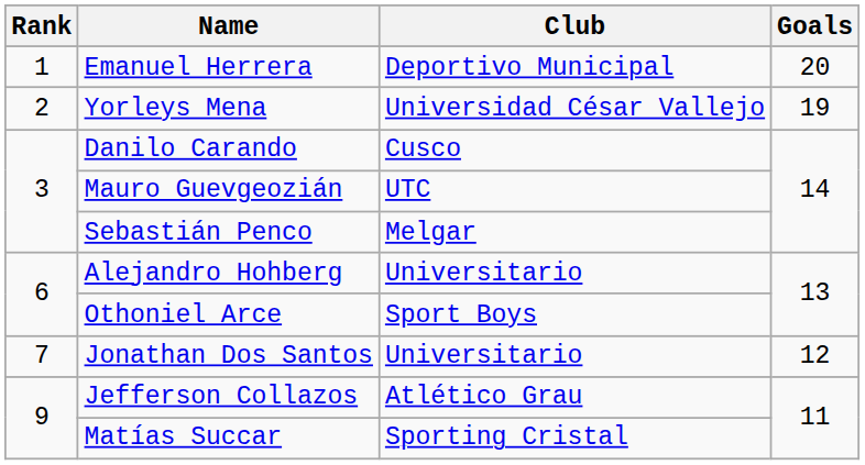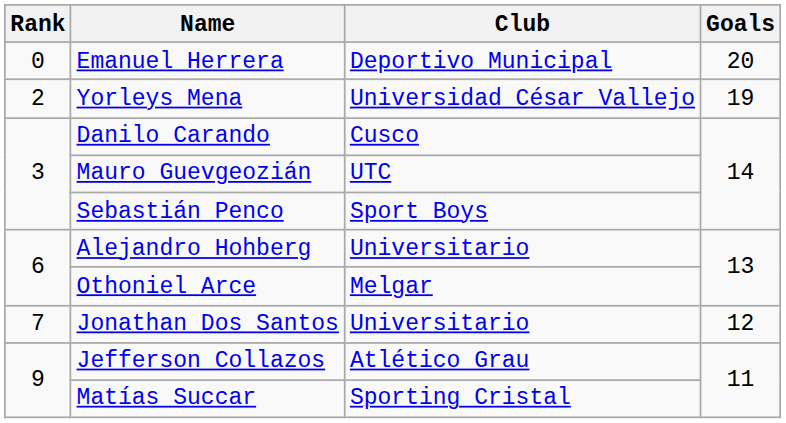 <table class="wikitable" border="1">
 <tr>
 <th>Rank</th>
 <th>Name</th>
 <th>Club</th>
 <th>Goals</th>
 </tr>
 <tr>
-<td align=center>1</td>
+<td align=center>0</td>
 <td> <a href='#'>Emanuel Herrera</a></td>
 <td><a href='#'>Deportivo Municipal</a></td>
 <td align=center>20</td>
 </tr>
 <tr>
 <td align=center>2</td>
 <td> <a href='#'>Yorleys Mena</a></td>
 <td><a href='#'>Universidad César Vallejo</a></td>
 <td align=center>19</td>
 </tr>
 <tr>
 <td rowspan=3 align=center>3</td>
 <td> <a href='#'>Danilo Carando</a></td>
 <td><a href='#'>Cusco</a></td>
 <td rowspan=3 align=center>14</td>
 </tr>
 <tr>
 <td> <a href='#'>Mauro Guevgeozián</a></td>
 <td><a href='#'>UTC</a></td>
 </tr>
 <tr>
 <td> <a href='#'>Sebastián Penco</a></td>
-<td><a href='#'>Melgar</a></td>
+<td><a href='#'>Sport Boys</a></td>
 </tr>
 <tr>
 <td rowspan=2 align=center>6</td>
 <td> <a href='#'>Alejandro Hohberg</a></td>
 <td><a href='#'>Universitario</a></td>
 <td rowspan=2 align=center>13</td>
 </tr>
 <tr>
 <td> <a href='#'>Othoniel Arce</a></td>
-<td><a href='#'>Sport Boys</a></td>
+<td><a href='#'>Melgar</a></td>
 </tr>
 <tr>
 <td align=center>7</td>
 <td> <a href='#'>Jonathan Dos Santos</a></td>
 <td><a href='#'>Universitario</a></td>
 <td align=center>12</td>
 </tr>
 <tr>
 <td rowspan=2 align=center>9</td>
 <td> <a href='#'>Jefferson Collazos</a></td>
 <td><a href='#'>Atlético Grau</a></td>
 <td rowspan=2 align=center>11</td>
 </tr>
 <tr>
 <td> <a href='#'>Matías Succar</a></td>
 <td><a href='#'>Sporting Cristal</a></td>
 </tr>
 </table>
